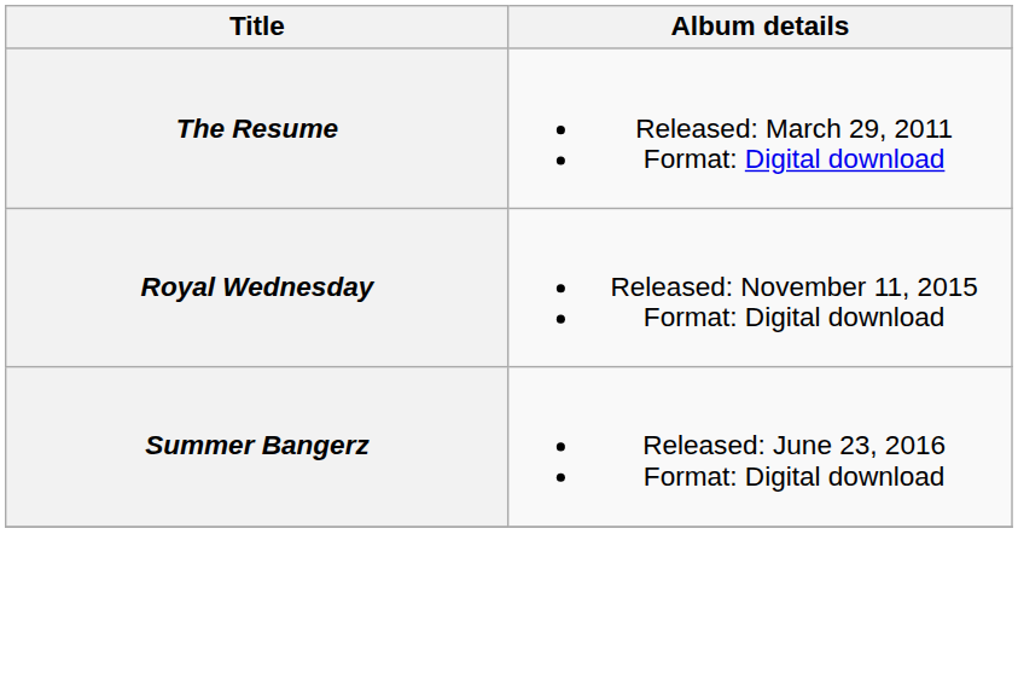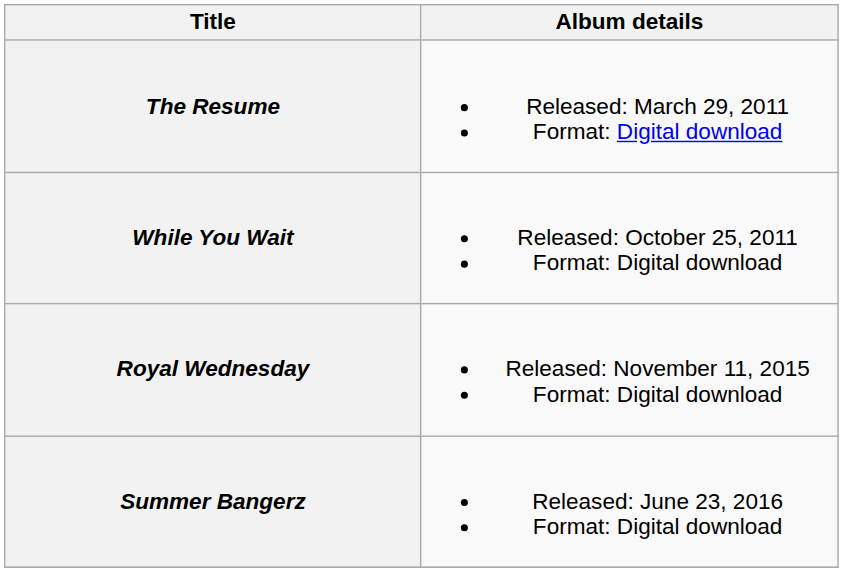 <table class="wikitable plainrowheaders" style="text-align:center;">
 <tr>
 <th scope="col" style="width:18em;">Title</th>
 <th scope="col" style="width:18em;">Album details</th>
 </tr>
 <tr>
 <th scope="row"><em>The Resume</em></th>
 <td><br><ul><li>Released: March 29, 2011</li><li>Format: <a href='#'>Digital download</a></li></ul></td>
+</tr>
+<tr>
+<th scope="row"><em>While You Wait</em></th>
+<td><br><ul><li>Released: October 25, 2011</li><li>Format: Digital download</li></ul></td>
 </tr>
 <tr>
 <th scope="row"><em>Royal Wednesday</em></th>
 <td><br><ul><li>Released: November 11, 2015</li><li>Format: Digital download</li></ul></td>
 </tr>
 <tr>
 <th scope="row"><em>Summer Bangerz</em></th>
 <td><br><ul><li>Released: June 23, 2016</li><li>Format: Digital download</li></ul></td>
 </tr>
 <tr>
 </tr>
 </table>
